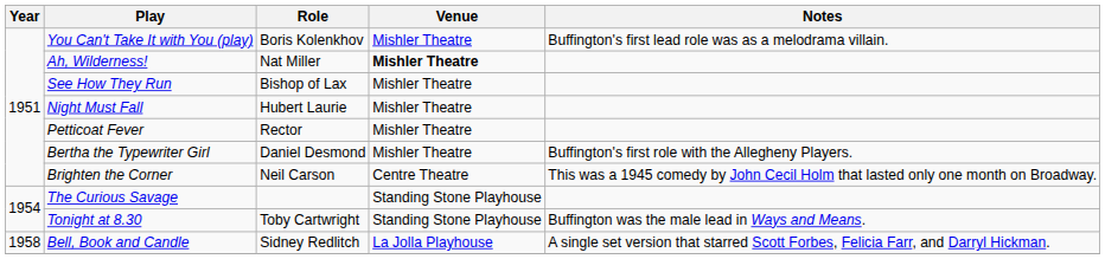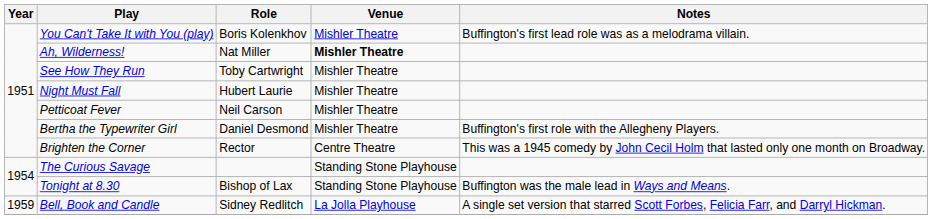 <table class="wikitable mw-collapsible mw-collapsed sortable plainrowheaders" style="font-size: 90%">
 <tr>
 <th scope="col">Year</th>
 <th scope="col">Play</th>
 <th scope="col">Role</th>
 <th scope="col">Venue</th>
 <th scope="col">Notes</th>
 </tr>
 <tr>
 <td rowspan=7>1951</td>
 <td><em><a href='#'>You Can't Take It with You (play)</a></em></td>
 <td>Boris Kolenkhov</td>
 <td><a href='#'>Mishler Theatre</a></td>
 <td>Buffington's first lead role was as a melodrama villain.</td>
 </tr>
 <tr>
 <td><em><a href='#'>Ah, Wilderness!</a></em></td>
 <td>Nat Miller</td>
 <td><strong>Mishler Theatre</strong></td>
 <td></td>
 </tr>
 <tr>
 <td><em><a href='#'>See How They Run</a></em></td>
-<td>Bishop of Lax</td>
+<td>Toby Cartwright</td>
 <td>Mishler Theatre</td>
 <td></td>
 </tr>
 <tr>
 <td><em><a href='#'>Night Must Fall</a></em></td>
 <td>Hubert Laurie</td>
 <td>Mishler Theatre</td>
 <td></td>
 </tr>
 <tr>
 <td><em>Petticoat Fever</em></td>
-<td>Rector</td>
+<td>Neil Carson</td>
 <td>Mishler Theatre</td>
 <td></td>
 </tr>
 <tr>
 <td><em>Bertha the Typewriter Girl</em></td>
 <td>Daniel Desmond</td>
 <td>Mishler Theatre</td>
 <td>Buffington's first role with the Allegheny Players.</td>
 </tr>
 <tr>
 <td><em>Brighten the Corner</em></td>
-<td>Neil Carson</td>
+<td>Rector</td>
 <td>Centre Theatre</td>
 <td>This was a 1945 comedy by <a href='#'>John Cecil Holm</a> that lasted only one month on Broadway.</td>
 </tr>
 <tr>
 <td rowspan=2>1954</td>
 <td><em><a href='#'>The Curious Savage</a></em></td>
 <td></td>
 <td>Standing Stone Playhouse</td>
 <td></td>
 </tr>
 <tr>
 <td><em><a href='#'>Tonight at 8.30</a></em></td>
-<td>Toby Cartwright</td>
+<td>Bishop of Lax</td>
 <td>Standing Stone Playhouse</td>
 <td>Buffington was the male lead in <em><a href='#'>Ways and Means</a></em>.</td>
 </tr>
 <tr>
-<td rowspan=1>1958</td>
+<td rowspan=1>1959</td>
 <td><em><a href='#'>Bell, Book and Candle</a></em></td>
 <td>Sidney Redlitch</td>
 <td><a href='#'>La Jolla Playhouse</a></td>
 <td>A single set version that starred <a href='#'>Scott Forbes</a>, <a href='#'>Felicia Farr</a>, and <a href='#'>Darryl Hickman</a>.</td>
 </tr>
 <tr>
 </tr>
 </table>
